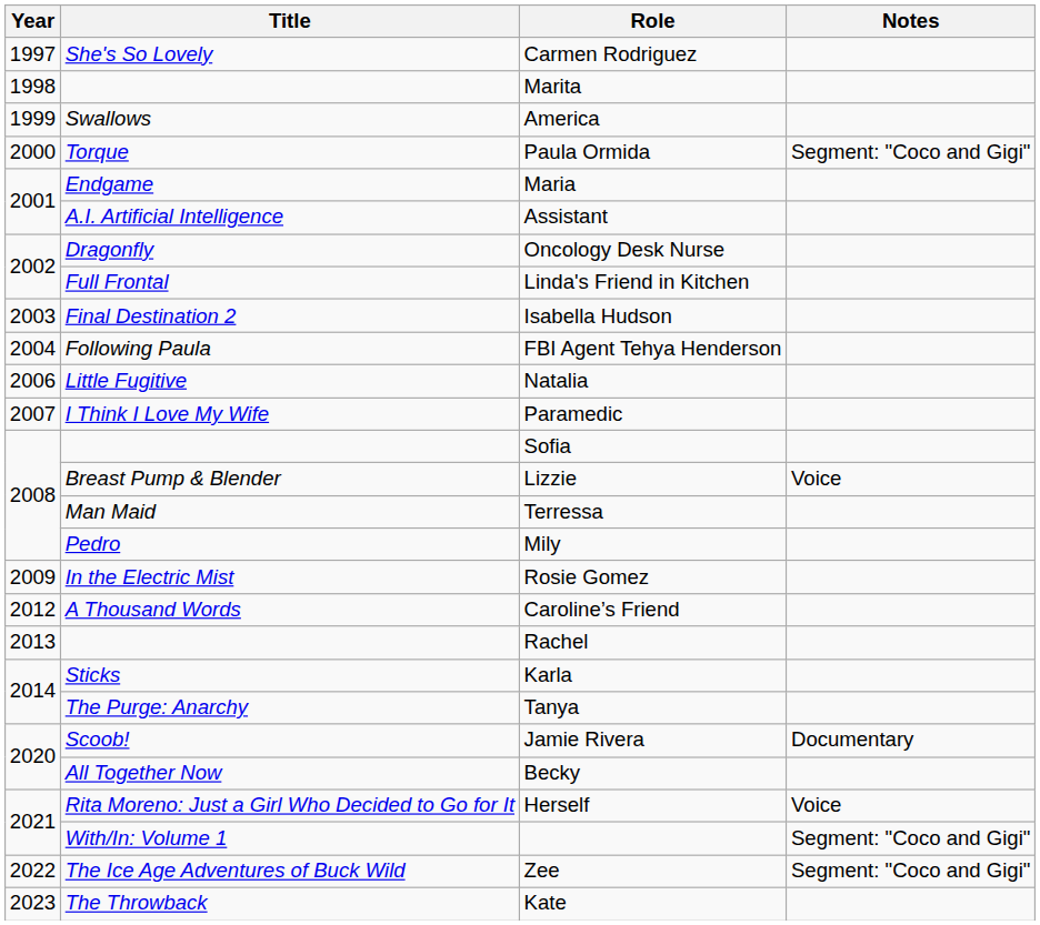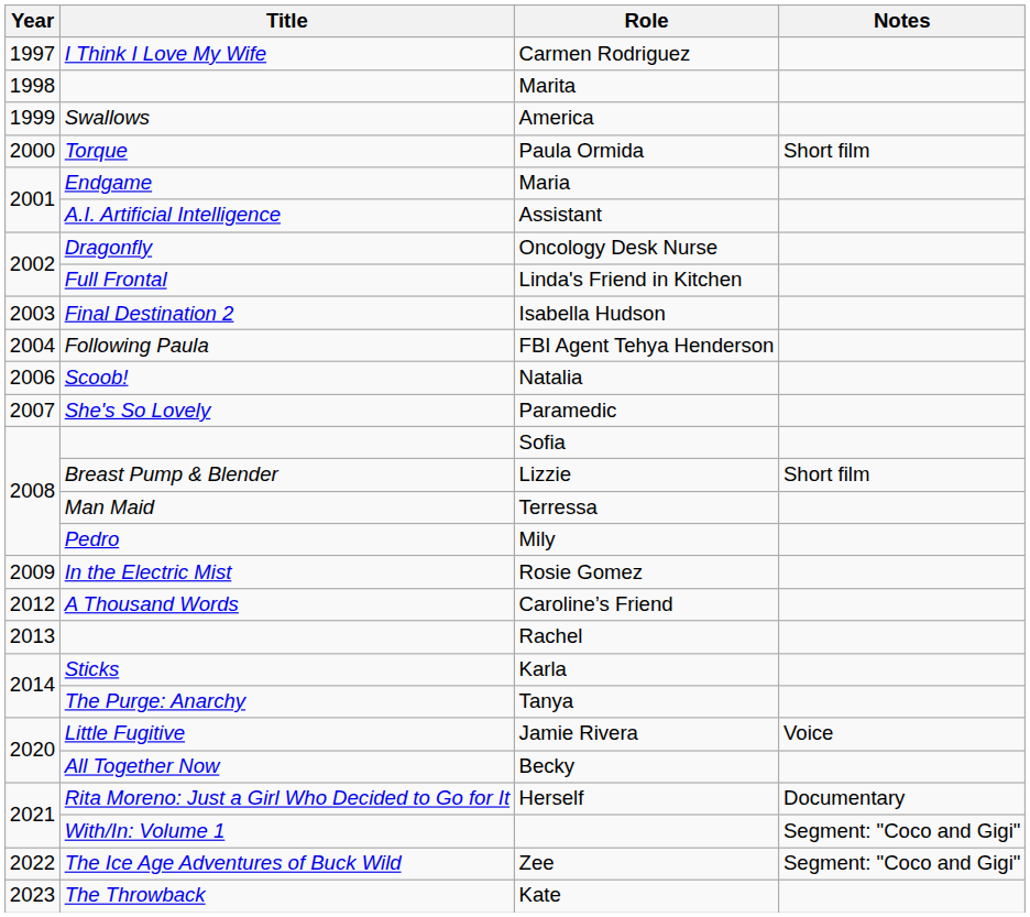 <table class="wikitable sortable">
 <tr>
 <th>Year</th>
 <th>Title</th>
 <th>Role</th>
 <th class="unsortable">Notes</th>
 </tr>
 <tr>
 <td>1997</td>
-<td><em><a href='#'>She's So Lovely</a></em></td>
+<td><em><a href='#'>I Think I Love My Wife</a></em></td>
 <td>Carmen Rodriguez</td>
 <td></td>
 </tr>
 <tr>
 <td>1998</td>
 <td><em></em></td>
 <td>Marita</td>
 <td></td>
 </tr>
 <tr>
 <td>1999</td>
 <td><em>Swallows</em></td>
 <td>America</td>
 <td></td>
 </tr>
 <tr>
 <td>2000</td>
 <td><em><a href='#'>Torque</a></em></td>
 <td>Paula Ormida</td>
-<td>Segment: "Coco and Gigi"</td>
+<td>Short film</td>
 </tr>
 <tr>
 <td rowspan=2>2001</td>
 <td><em><a href='#'>Endgame</a></em></td>
 <td>Maria</td>
 <td></td>
 </tr>
 <tr>
 <td><em><a href='#'>A.I. Artificial Intelligence</a></em></td>
 <td>Assistant</td>
 <td></td>
 </tr>
 <tr>
 <td rowspan=2>2002</td>
 <td><em><a href='#'>Dragonfly</a></em></td>
 <td>Oncology Desk Nurse</td>
 <td></td>
 </tr>
 <tr>
 <td><em><a href='#'>Full Frontal</a></em></td>
 <td>Linda's Friend in Kitchen</td>
 <td></td>
 </tr>
 <tr>
 <td>2003</td>
 <td><em><a href='#'>Final Destination 2</a></em></td>
 <td>Isabella Hudson</td>
 <td></td>
 </tr>
 <tr>
 <td>2004</td>
 <td><em>Following Paula</em></td>
 <td>FBI Agent Tehya Henderson</td>
 <td></td>
 </tr>
 <tr>
 <td>2006</td>
-<td><em><a href='#'>Little Fugitive</a></em></td>
+<td><em><a href='#'>Scoob!</a></em></td>
 <td>Natalia</td>
 <td></td>
 </tr>
 <tr>
 <td>2007</td>
-<td><em><a href='#'>I Think I Love My Wife</a></em></td>
+<td><em><a href='#'>She's So Lovely</a></em></td>
 <td>Paramedic</td>
 <td></td>
 </tr>
 <tr>
 <td rowspan=4>2008</td>
 <td><em></em></td>
 <td>Sofia</td>
 <td></td>
 </tr>
 <tr>
 <td><em>Breast Pump & Blender</em></td>
 <td>Lizzie</td>
-<td>Voice</td>
+<td>Short film</td>
 </tr>
 <tr>
 <td><em>Man Maid</em></td>
 <td>Terressa</td>
 <td></td>
 </tr>
 <tr>
 <td><em><a href='#'>Pedro</a></em></td>
 <td>Mily</td>
 <td></td>
 </tr>
 <tr>
 <td>2009</td>
 <td><em><a href='#'>In the Electric Mist</a></em></td>
 <td>Rosie Gomez</td>
 <td></td>
 </tr>
 <tr>
 <td>2012</td>
 <td><em><a href='#'>A Thousand Words</a></em></td>
 <td>Caroline’s Friend</td>
 <td></td>
 </tr>
 <tr>
 <td>2013</td>
 <td><em></em></td>
 <td>Rachel</td>
 <td></td>
 </tr>
 <tr>
 <td rowspan=2>2014</td>
 <td><em><a href='#'>Sticks</a></em></td>
 <td>Karla</td>
 <td></td>
 </tr>
 <tr>
 <td><em><a href='#'>The Purge: Anarchy</a></em></td>
 <td>Tanya</td>
 <td></td>
 </tr>
 <tr>
 <td rowspan=2>2020</td>
-<td><em><a href='#'>Scoob!</a></em></td>
+<td><em><a href='#'>Little Fugitive</a></em></td>
 <td>Jamie Rivera</td>
-<td>Documentary</td>
+<td>Voice</td>
 </tr>
 <tr>
 <td><em><a href='#'>All Together Now</a></em></td>
 <td>Becky</td>
 <td></td>
 </tr>
 <tr>
 <td rowspan=2>2021</td>
 <td><em><a href='#'>Rita Moreno: Just a Girl Who Decided to Go for It</a></em></td>
 <td>Herself</td>
-<td>Voice</td>
+<td>Documentary</td>
 </tr>
 <tr>
 <td><em><a href='#'>With/In: Volume 1</a></em></td>
 <td></td>
 <td>Segment: "Coco and Gigi"</td>
 </tr>
 <tr>
 <td>2022</td>
 <td><em><a href='#'>The Ice Age Adventures of Buck Wild</a></em></td>
 <td>Zee</td>
 <td>Segment: "Coco and Gigi"</td>
 </tr>
 <tr>
 <td>2023</td>
 <td><em><a href='#'>The Throwback</a></em></td>
 <td>Kate</td>
 <td></td>
 </tr>
 </table>
